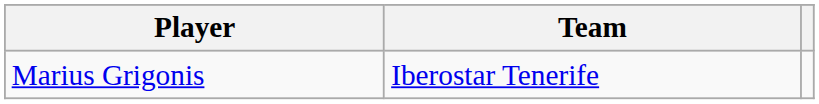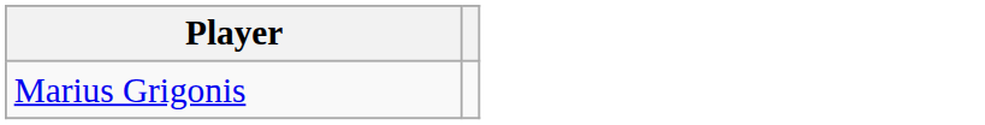 <table class="wikitable">
 <tr>
 <th style="width:200px;">Player</th>
-<th style="width:220px;">Team</th>
 <th></th>
 </tr>
 <tr>
 <td> <a href='#'>Marius Grigonis</a></td>
-<td> <a href='#'>Iberostar Tenerife</a></td>
 <td style="text-align:center;"></td>
 </tr>
 </table>
